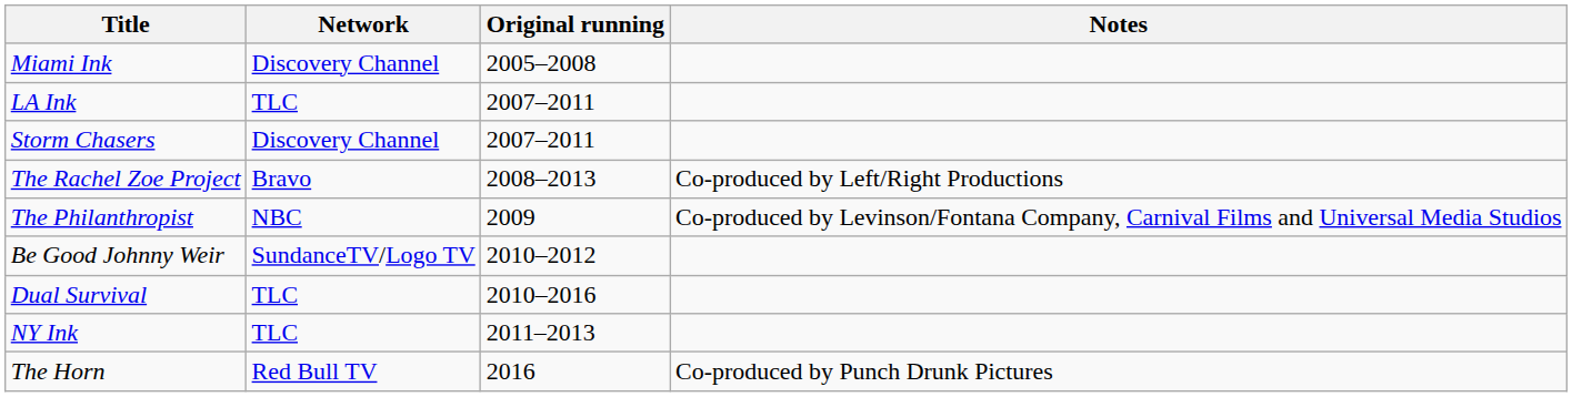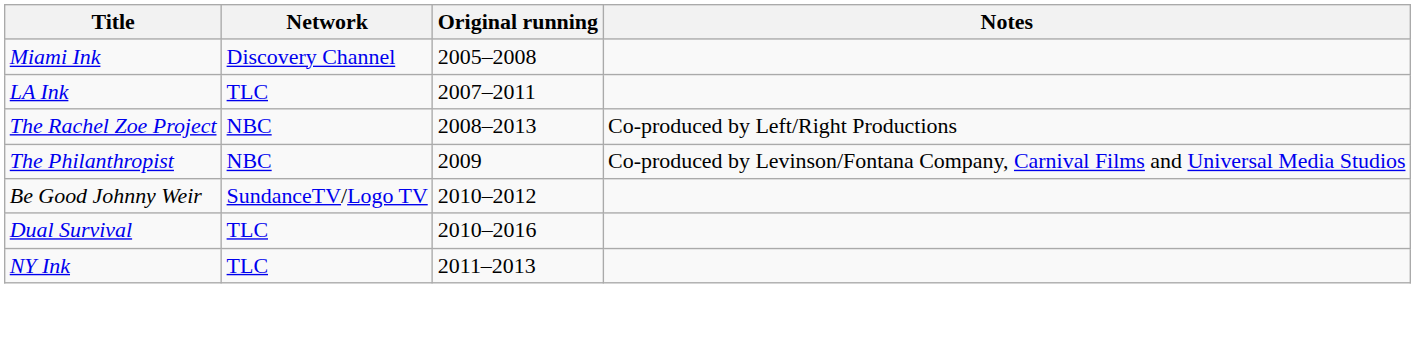 <table class="wikitable sortable">
 <tr>
 <th>Title</th>
 <th>Network</th>
 <th>Original running</th>
 <th>Notes</th>
 </tr>
 <tr>
 <td><em><a href='#'>Miami Ink</a></em></td>
 <td><a href='#'>Discovery Channel</a></td>
 <td>2005–2008</td>
 <td></td>
 </tr>
 <tr>
 <td><em><a href='#'>LA Ink</a></em></td>
 <td><a href='#'>TLC</a></td>
 <td>2007–2011</td>
 <td></td>
 </tr>
 <tr>
-<td><em><a href='#'>Storm Chasers</a></em></td>
-<td><a href='#'>Discovery Channel</a></td>
-<td>2007–2011</td>
-<td></td>
-</tr>
-<tr>
 <td><em><a href='#'>The Rachel Zoe Project</a></em></td>
-<td><a href='#'>Bravo</a></td>
+<td><a href='#'>NBC</a></td>
 <td>2008–2013</td>
 <td>Co-produced by Left/Right Productions</td>
 </tr>
 <tr>
 <td><em><a href='#'>The Philanthropist</a></em></td>
 <td><a href='#'>NBC</a></td>
 <td>2009</td>
 <td>Co-produced by Levinson/Fontana Company, <a href='#'>Carnival Films</a> and <a href='#'>Universal Media Studios</a></td>
 </tr>
 <tr>
 <td><em>Be Good Johnny Weir</em></td>
 <td><a href='#'>SundanceTV</a>/<a href='#'>Logo TV</a></td>
 <td>2010–2012</td>
 <td></td>
 </tr>
 <tr>
 <td><em><a href='#'>Dual Survival</a></em></td>
 <td><a href='#'>TLC</a></td>
 <td>2010–2016</td>
 <td></td>
 </tr>
 <tr>
 <td><em><a href='#'>NY Ink</a></em></td>
 <td><a href='#'>TLC</a></td>
 <td>2011–2013</td>
 <td></td>
 </tr>
-<tr>
-<td><em>The Horn</em></td>
-<td><a href='#'>Red Bull TV</a></td>
-<td>2016</td>
-<td>Co-produced by Punch Drunk Pictures</td>
-</tr>
 </table>
